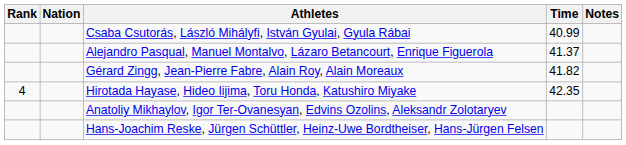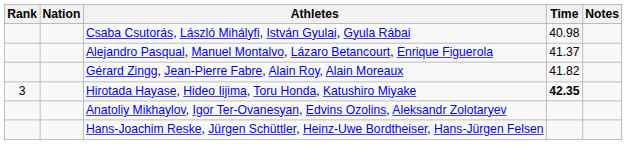 <table class="wikitable sortable" style="text-align:center">
 <tr>
 <th>Rank</th>
 <th>Nation</th>
 <th>Athletes</th>
 <th>Time</th>
 <th>Notes</th>
 </tr>
 <tr>
 <td></td>
 <td align=left></td>
 <td align=left><a href='#'>Csaba Csutorás</a>, <a href='#'>László Mihályfi</a>, <a href='#'>István Gyulai</a>, <a href='#'>Gyula Rábai</a></td>
-<td>40.99</td>
+<td>40.98</td>
 <td></td>
 </tr>
 <tr>
 <td></td>
 <td align=left></td>
 <td align=left><a href='#'>Alejandro Pasqual</a>, <a href='#'>Manuel Montalvo</a>, <a href='#'>Lázaro Betancourt</a>, <a href='#'>Enrique Figuerola</a></td>
 <td>41.37</td>
 <td></td>
 </tr>
 <tr>
 <td></td>
 <td align=left></td>
 <td align=left><a href='#'>Gérard Zingg</a>, <a href='#'>Jean-Pierre Fabre</a>, <a href='#'>Alain Roy</a>, <a href='#'>Alain Moreaux</a></td>
 <td>41.82</td>
 <td></td>
 </tr>
 <tr>
-<td>4</td>
+<td>3</td>
 <td align=left></td>
 <td align=left><a href='#'>Hirotada Hayase</a>, <a href='#'>Hideo Iijima</a>, <a href='#'>Toru Honda</a>, <a href='#'>Katushiro Miyake</a></td>
-<td>42.35</td>
+<td><strong>42.35</strong></td>
 <td></td>
 </tr>
 <tr>
 <td></td>
 <td align=left></td>
 <td align=left><a href='#'>Anatoliy Mikhaylov</a>, <a href='#'>Igor Ter-Ovanesyan</a>, <a href='#'>Edvins Ozolins</a>, <a href='#'>Aleksandr Zolotaryev</a></td>
 <td></td>
 <td></td>
 </tr>
 <tr>
 <td></td>
 <td align=left></td>
 <td align=left><a href='#'>Hans-Joachim Reske</a>, <a href='#'>Jürgen Schüttler</a>, <a href='#'>Heinz-Uwe Bordtheiser</a>, <a href='#'>Hans-Jürgen Felsen</a></td>
 <td></td>
 <td></td>
 </tr>
 </table>
